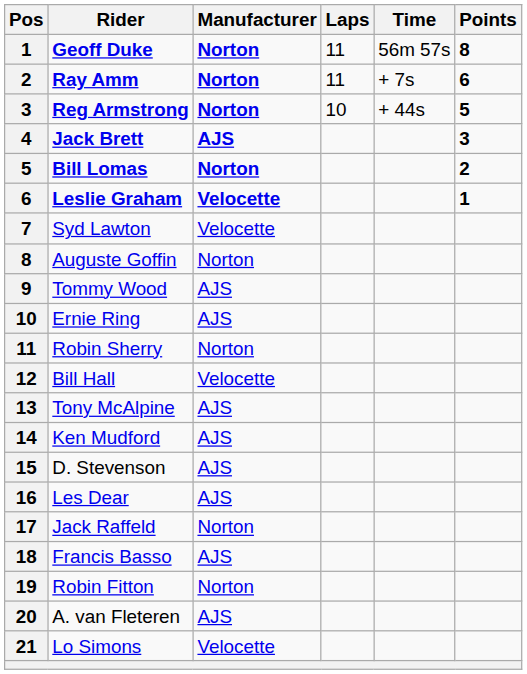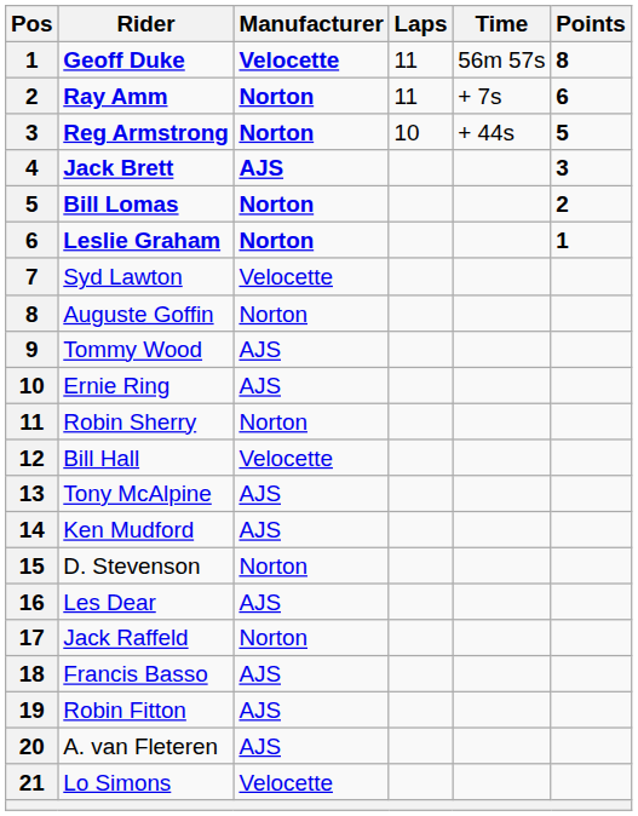 <table class="wikitable" style="font-size: 95%;">
 <tr>
 <th>Pos</th>
 <th>Rider</th>
 <th>Manufacturer</th>
 <th>Laps</th>
 <th>Time</th>
 <th>Points</th>
 </tr>
 <tr>
 <th>1</th>
 <td> <strong><a href='#'>Geoff Duke</a></strong></td>
-<td><strong><a href='#'>Norton</a></strong></td>
+<td><strong><a href='#'>Velocette</a></strong></td>
 <td>11</td>
 <td>56m 57s</td>
 <td><strong>8</strong></td>
 </tr>
 <tr>
 <th>2</th>
 <td> <strong><a href='#'>Ray Amm</a></strong></td>
 <td><strong><a href='#'>Norton</a></strong></td>
 <td>11</td>
 <td>+ 7s</td>
 <td><strong>6</strong></td>
 </tr>
 <tr>
 <th>3</th>
 <td> <strong><a href='#'>Reg Armstrong</a></strong></td>
 <td><strong><a href='#'>Norton</a></strong></td>
 <td>10</td>
 <td>+ 44s</td>
 <td><strong>5</strong></td>
 </tr>
 <tr>
 <th>4</th>
 <td> <strong><a href='#'>Jack Brett</a></strong></td>
 <td><strong><a href='#'>AJS</a></strong></td>
 <td></td>
 <td></td>
 <td><strong>3</strong></td>
 </tr>
 <tr>
 <th>5</th>
 <td> <strong><a href='#'>Bill Lomas</a></strong></td>
 <td><strong><a href='#'>Norton</a></strong></td>
 <td></td>
 <td></td>
 <td><strong>2</strong></td>
 </tr>
 <tr>
 <th>6</th>
 <td> <strong><a href='#'>Leslie Graham</a></strong></td>
-<td><strong><a href='#'>Velocette</a></strong></td>
+<td><strong><a href='#'>Norton</a></strong></td>
 <td></td>
 <td></td>
 <td><strong>1</strong></td>
 </tr>
 <tr>
 <th>7</th>
 <td> <a href='#'>Syd Lawton</a></td>
 <td><a href='#'>Velocette</a></td>
 <td></td>
 <td></td>
 <td></td>
 </tr>
 <tr>
 <th>8</th>
 <td> <a href='#'>Auguste Goffin</a></td>
 <td><a href='#'>Norton</a></td>
 <td></td>
 <td></td>
 <td></td>
 </tr>
 <tr>
 <th>9</th>
 <td> <a href='#'>Tommy Wood</a></td>
 <td><a href='#'>AJS</a></td>
 <td></td>
 <td></td>
 <td></td>
 </tr>
 <tr>
 <th>10</th>
 <td> <a href='#'>Ernie Ring</a></td>
 <td><a href='#'>AJS</a></td>
 <td></td>
 <td></td>
 <td></td>
 </tr>
 <tr>
 <th>11</th>
 <td> <a href='#'>Robin Sherry</a></td>
 <td><a href='#'>Norton</a></td>
 <td></td>
 <td></td>
 <td></td>
 </tr>
 <tr>
 <th>12</th>
 <td> <a href='#'>Bill Hall</a></td>
 <td><a href='#'>Velocette</a></td>
 <td></td>
 <td></td>
 <td></td>
 </tr>
 <tr>
 <th>13</th>
 <td> <a href='#'>Tony McAlpine</a></td>
 <td><a href='#'>AJS</a></td>
 <td></td>
 <td></td>
 <td></td>
 </tr>
 <tr>
 <th>14</th>
 <td> <a href='#'>Ken Mudford</a></td>
 <td><a href='#'>AJS</a></td>
 <td></td>
 <td></td>
 <td></td>
 </tr>
 <tr>
 <th>15</th>
 <td> D. Stevenson</td>
-<td><a href='#'>AJS</a></td>
+<td><a href='#'>Norton</a></td>
 <td></td>
 <td></td>
 <td></td>
 </tr>
 <tr>
 <th>16</th>
 <td> <a href='#'>Les Dear</a></td>
 <td><a href='#'>AJS</a></td>
 <td></td>
 <td></td>
 <td></td>
 </tr>
 <tr>
 <th>17</th>
 <td> <a href='#'>Jack Raffeld</a></td>
 <td><a href='#'>Norton</a></td>
 <td></td>
 <td></td>
 <td></td>
 </tr>
 <tr>
 <th>18</th>
 <td> <a href='#'>Francis Basso</a></td>
 <td><a href='#'>AJS</a></td>
 <td></td>
 <td></td>
 <td></td>
 </tr>
 <tr>
 <th>19</th>
 <td> <a href='#'>Robin Fitton</a></td>
-<td><a href='#'>Norton</a></td>
+<td><a href='#'>AJS</a></td>
 <td></td>
 <td></td>
 <td></td>
 </tr>
 <tr>
 <th>20</th>
 <td> A. van Fleteren</td>
 <td><a href='#'>AJS</a></td>
 <td></td>
 <td></td>
 <td></td>
 </tr>
 <tr>
 <th>21</th>
 <td> <a href='#'>Lo Simons</a></td>
 <td><a href='#'>Velocette</a></td>
 <td></td>
 <td></td>
 <td></td>
 </tr>
 <tr>
 <th colspan=6></th>
 </tr>
 </table>
